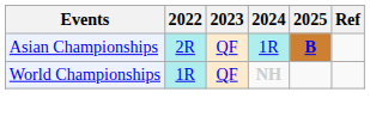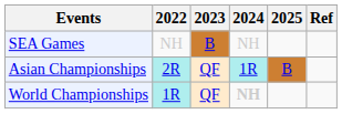 <table style='font-size: 90%; text-align:center;' class='wikitable'>
 <tr>
 <th>Events</th>
 <th>2022</th>
 <th>2023</th>
 <th>2024</th>
 <th>2025</th>
 <th>Ref</th>
 </tr>
 <tr>
+<td bgcolor="#ECF2FF"; align="left"><a href='#'>SEA Games</a></td>
+<td style=color:#ccc>NH</td>
+<td bgcolor=CD7F32><a href='#'>B</a></td>
+<td style=color:#ccc>NH</td>
+<td></td>
+<td></td>
+</tr>
+<tr>
 <td bgcolor="#ECF2FF"; align="left"><a href='#'>Asian Championships</a></td>
 <td bgcolor=AFEEEE><a href='#'>2R</a></td>
 <td bgcolor=FFEBCD><a href='#'>QF</a></td>
 <td bgcolor=AFEEEE><a href='#'>1R</a></td>
-<td bgcolor=CD7F32><strong><a href='#'>B</a></strong></td>
+<td bgcolor=CD7F32><a href='#'>B</a></td>
 <td></td>
 </tr>
 <tr>
 <td bgcolor="#ECF2FF"; align="left"><a href='#'>World Championships</a></td>
 <td bgcolor=AFEEEE><a href='#'>1R</a></td>
 <td bgcolor=FFEBCD><a href='#'>QF</a></td>
 <td style=color:#ccc><strong>NH</strong></td>
 <td></td>
 <td></td>
 </tr>
 </table>
